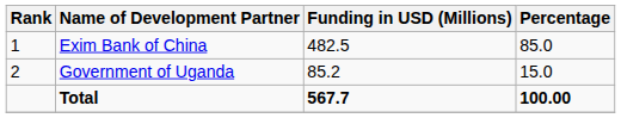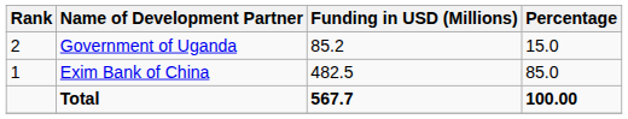 <table class="wikitable sortable" style="margin: 0.5em auto">
 <tr>
 <th>Rank</th>
 <th>Name of Development Partner</th>
 <th>Funding in USD (Millions)</th>
 <th>Percentage</th>
 </tr>
 <tr>
+<td>2</td>
+<td><a href='#'>Government of Uganda</a></td>
+<td>85.2</td>
+<td>15.0</td>
+</tr>
+<tr>
 <td>1</td>
 <td><a href='#'>Exim Bank of China</a></td>
 <td>482.5</td>
 <td>85.0</td>
-</tr>
-<tr>
-<td>2</td>
-<td><a href='#'>Government of Uganda</a></td>
-<td>85.2</td>
-<td>15.0</td>
 </tr>
 <tr>
 <td></td>
 <td><strong>Total</strong></td>
 <td><strong>567.7</strong></td>
 <td><strong>100.00</strong></td>
 </tr>
 <tr>
 </tr>
 </table>
